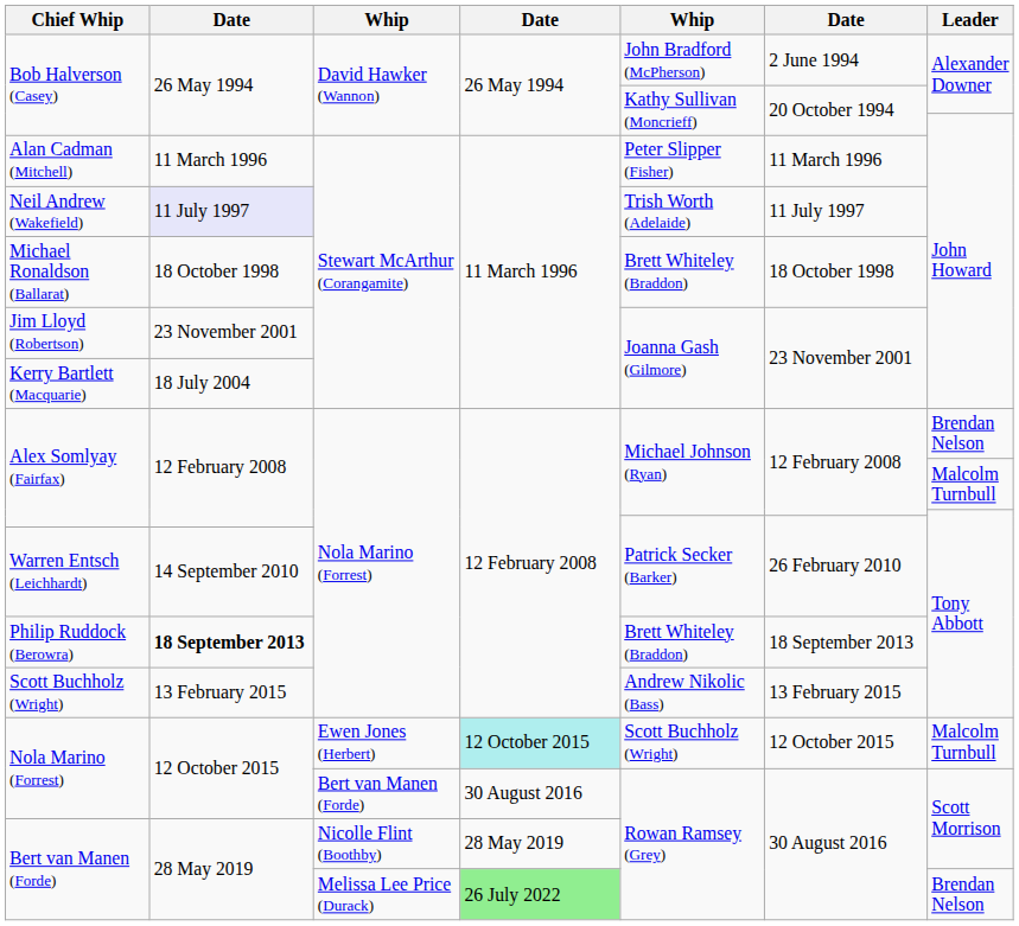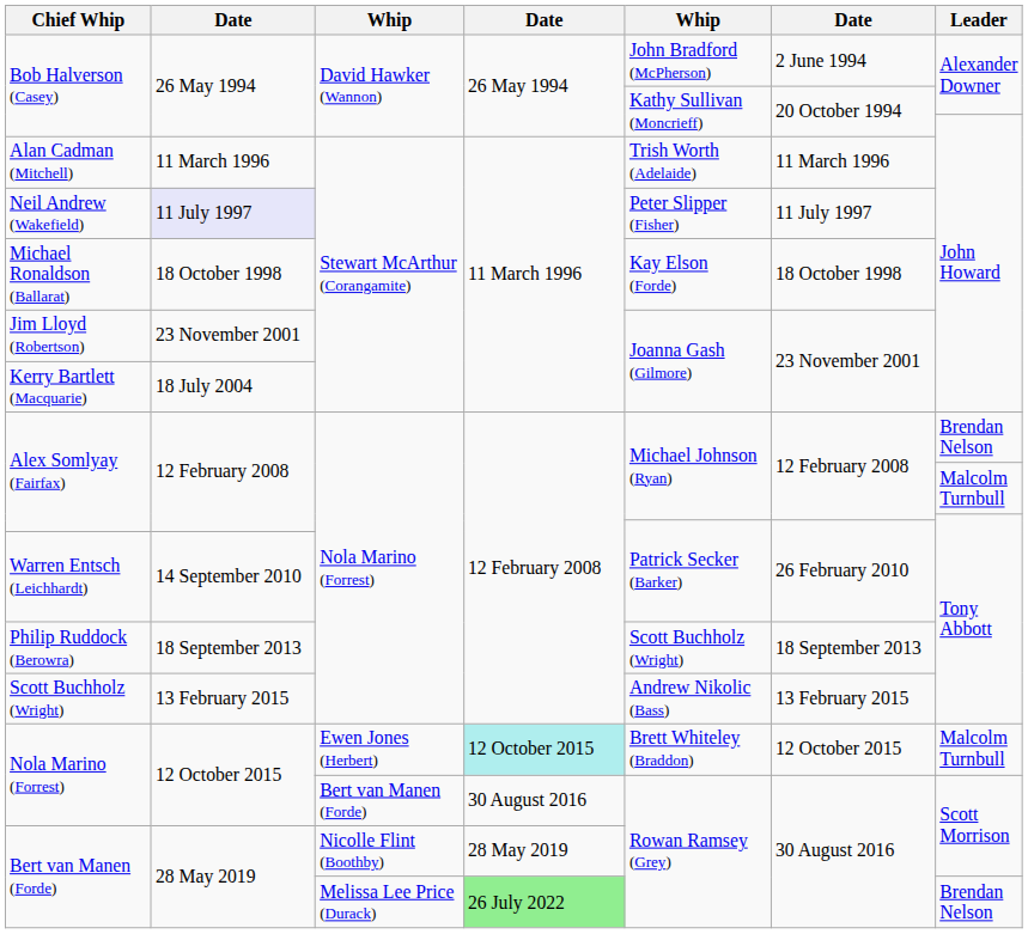 <table class=wikitable>
 <tr>
 <th width=130px>Chief Whip</th>
 <th width=150px>Date</th>
 <th width=130px>Whip</th>
 <th width=150px>Date</th>
 <th width=130px>Whip</th>
 <th width=150px>Date</th>
 <th>Leader</th>
 </tr>
 <tr>
 <td rowspan=3><a href='#'>Bob Halverson</a><br><small>(<a href='#'>Casey</a>)</small></td>
 <td rowspan=3>26 May 1994</td>
 <td rowspan=3><a href='#'>David Hawker</a><br><small>(<a href='#'>Wannon</a>)</small></td>
 <td rowspan=3>26 May 1994</td>
 <td><a href='#'>John Bradford</a><br><small>(<a href='#'>McPherson</a>)</small></td>
 <td>2 June 1994</td>
 <td rowspan=2 height=60px><a href='#'>Alexander Downer</a></td>
 </tr>
 <tr>
 <td rowspan=2><a href='#'>Kathy Sullivan</a><br><small>(<a href='#'>Moncrieff</a>)</small></td>
 <td rowspan=2>20 October 1994</td>
 </tr>
 <tr>
 <td rowspan=6><a href='#'>John Howard</a></td>
 </tr>
 <tr>
 <td><a href='#'>Alan Cadman</a><br><small>(<a href='#'>Mitchell</a>)</small></td>
 <td>11 March 1996</td>
 <td rowspan=5><a href='#'>Stewart McArthur</a><br><small>(<a href='#'>Corangamite</a>)</small></td>
 <td rowspan=5>11 March 1996</td>
-<td><a href='#'>Peter Slipper</a><br><small>(<a href='#'>Fisher</a>)</small></td>
+<td><a href='#'>Trish Worth</a><br><small>(<a href='#'>Adelaide</a>)</small></td>
 <td>11 March 1996</td>
 </tr>
 <tr>
 <td><a href='#'>Neil Andrew</a><br><small>(<a href='#'>Wakefield</a>)</small></td>
 <td style="background: lavender;">11 July 1997</td>
-<td><a href='#'>Trish Worth</a><br><small>(<a href='#'>Adelaide</a>)</small></td>
+<td><a href='#'>Peter Slipper</a><br><small>(<a href='#'>Fisher</a>)</small></td>
 <td>11 July 1997</td>
 </tr>
 <tr>
 <td><a href='#'>Michael Ronaldson</a><br><small>(<a href='#'>Ballarat</a>)</small></td>
 <td>18 October 1998</td>
-<td><a href='#'>Brett Whiteley</a><br><small>(<a href='#'>Braddon</a>)</small></td>
+<td><a href='#'>Kay Elson</a><br><small>(<a href='#'>Forde</a>)</small></td>
 <td>18 October 1998</td>
 </tr>
 <tr>
 <td><a href='#'>Jim Lloyd</a><br><small>(<a href='#'>Robertson</a>)</small></td>
 <td>23 November 2001</td>
 <td rowspan=2><a href='#'>Joanna Gash</a><br><small>(<a href='#'>Gilmore</a>)</small></td>
 <td rowspan=2>23 November 2001</td>
 </tr>
 <tr>
 <td><a href='#'>Kerry Bartlett</a><br><small>(<a href='#'>Macquarie</a>)</small></td>
 <td>18 July 2004</td>
 </tr>
 <tr>
 <td rowspan=4 height=90px><a href='#'>Alex Somlyay</a><br><small>(<a href='#'>Fairfax</a>)</small></td>
 <td rowspan=4>12 February 2008</td>
 <td rowspan=7><a href='#'>Nola Marino</a><br><small>(<a href='#'>Forrest</a>)</small></td>
 <td rowspan=7>12 February 2008</td>
 <td rowspan=3 height=60px><a href='#'>Michael Johnson</a><br><small>(<a href='#'>Ryan</a>)</small></td>
 <td rowspan=3>12 February 2008</td>
 <td><a href='#'>Brendan Nelson</a></td>
 </tr>
 <tr>
 <td><a href='#'>Malcolm Turnbull</a></td>
 </tr>
 <tr>
 <td rowspan=5><a href='#'>Tony Abbott</a></td>
 </tr>
 <tr>
 <td rowspan=2 height=80px><a href='#'>Patrick Secker</a><br><small>(<a href='#'>Barker</a>)</small></td>
 <td rowspan=2>26 February 2010</td>
 </tr>
 <tr>
 <td><a href='#'>Warren Entsch</a><br><small>(<a href='#'>Leichhardt</a>)</small></td>
 <td>14 September 2010</td>
 </tr>
 <tr>
 <td><a href='#'>Philip Ruddock</a><br><small>(<a href='#'>Berowra</a>)</small></td>
-<td><strong>18 September 2013</strong></td>
-<td><a href='#'>Brett Whiteley</a><br><small>(<a href='#'>Braddon</a>)</small></td>
+<td>18 September 2013</td>
+<td><a href='#'>Scott Buchholz</a><br><small>(<a href='#'>Wright</a>)</small></td>
 <td>18 September 2013</td>
 </tr>
 <tr>
 <td><a href='#'>Scott Buchholz</a><br><small>(<a href='#'>Wright</a>)</small></td>
 <td>13 February 2015</td>
 <td><a href='#'>Andrew Nikolic</a><br><small>(<a href='#'>Bass</a>)</small></td>
 <td>13 February 2015</td>
 </tr>
 <tr>
 <td rowspan=3><a href='#'>Nola Marino</a><br><small>(<a href='#'>Forrest</a>)</small></td>
 <td rowspan=3>12 October 2015</td>
 <td><a href='#'>Ewen Jones</a><br><small>(<a href='#'>Herbert</a>)</small></td>
 <td style="background: paleturquoise;">12 October 2015</td>
-<td><a href='#'>Scott Buchholz</a><br><small>(<a href='#'>Wright</a>)</small></td>
+<td><a href='#'>Brett Whiteley</a><br><small>(<a href='#'>Braddon</a>)</small></td>
 <td>12 October 2015</td>
 <td rowspan=2><a href='#'>Malcolm Turnbull</a></td>
 </tr>
 <tr>
 <td rowspan=2><a href='#'>Bert van Manen</a><br><small>(<a href='#'>Forde</a>)</small></td>
 <td rowspan=2>30 August 2016</td>
 <td rowspan=4><a href='#'>Rowan Ramsey</a><br><small>(<a href='#'>Grey</a>)</small></td>
 <td rowspan=4>30 August 2016</td>
 </tr>
 <tr>
 <td rowspan=2><a href='#'>Scott Morrison</a></td>
 </tr>
 <tr>
 <td rowspan=3><a href='#'>Bert van Manen</a><br><small>(<a href='#'>Forde</a>)</small></td>
 <td rowspan=3>28 May 2019</td>
 <td><a href='#'>Nicolle Flint</a><br><small>(<a href='#'>Boothby</a>)</small></td>
 <td>28 May 2019</td>
 </tr>
 <tr>
 <td><a href='#'>Melissa Lee Price</a><br><small>(<a href='#'>Durack</a>)</small></td>
 <td style="background: lightgreen;">26 July 2022</td>
 <td><a href='#'>Brendan Nelson</a></td>
 </tr>
 </table>
